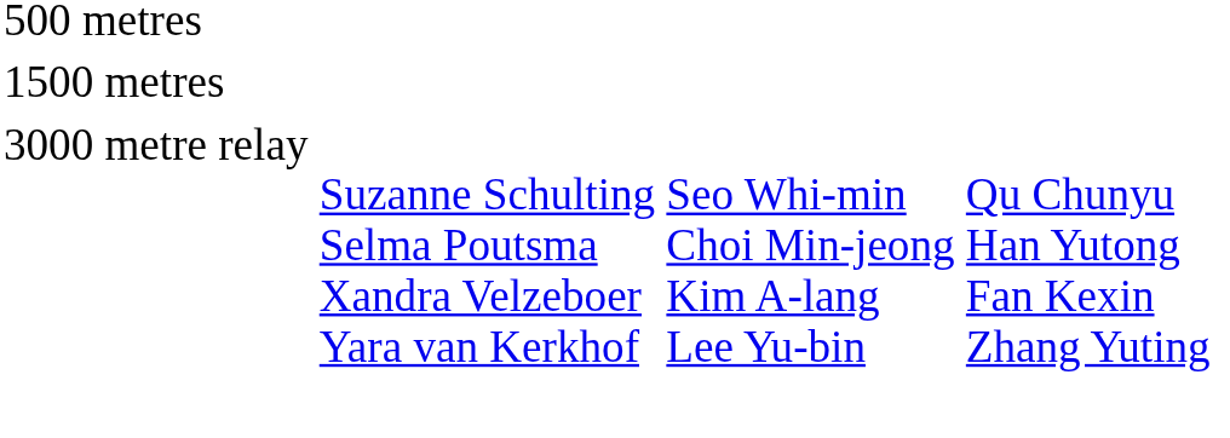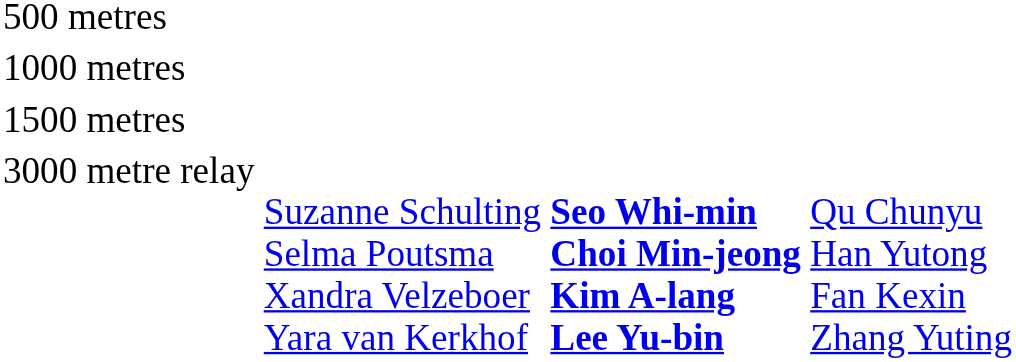 <table>
 <tr valign="top">
 <td>500 metres<br></td>
+<td></td>
+<td></td>
+<td></td>
+</tr>
+<tr valign="top">
+<td>1000 metres<br></td>
 <td></td>
 <td></td>
 <td></td>
 </tr>
 <tr valign="top">
 <td>1500 metres<br></td>
 <td></td>
 <td></td>
 <td></td>
 </tr>
 <tr valign="top">
 <td>3000 metre relay<br></td>
 <td><br><a href='#'>Suzanne Schulting</a><br><a href='#'>Selma Poutsma</a><br><a href='#'>Xandra Velzeboer</a><br><a href='#'>Yara van Kerkhof</a></td>
-<td><br><a href='#'>Seo Whi-min</a><br><a href='#'>Choi Min-jeong</a><br><a href='#'>Kim A-lang</a><br><a href='#'>Lee Yu-bin</a></td>
+<td><strong><br><a href='#'>Seo Whi-min</a><br><a href='#'>Choi Min-jeong</a><br><a href='#'>Kim A-lang</a><br><a href='#'>Lee Yu-bin</a></strong></td>
 <td><br><a href='#'>Qu Chunyu</a><br><a href='#'>Han Yutong</a><br><a href='#'>Fan Kexin</a><br><a href='#'>Zhang Yuting</a></td>
 </tr>
 </table>
